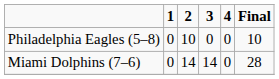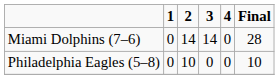 <table class="wikitable" 80%>
 <tr align="center">
 <td></td>
 <td><strong>1</strong></td>
 <td><strong>2</strong></td>
 <td><strong>3</strong></td>
 <td><strong>4</strong></td>
 <td><strong>Final</strong></td>
 </tr>
 <tr align="center" bgcolor="">
+<td – align="left">Miami Dolphins (7–6)</td>
+<td>0</td>
+<td>14</td>
+<td>14</td>
+<td>0</td>
+<td>28</td>
+</tr>
+<tr align="center" bgcolor="">
 <td – align="left">Philadelphia Eagles (5–8)</td>
 <td>0</td>
 <td>10</td>
 <td>0</td>
 <td>0</td>
 <td>10</td>
 </tr>
 <tr align="center" bgcolor="">
-<td – align="left">Miami Dolphins (7–6)</td>
-<td>0</td>
-<td>14</td>
-<td>14</td>
-<td>0</td>
-<td>28</td>
-</tr>
-<tr align="center" bgcolor="">
 </tr>
 </table>
